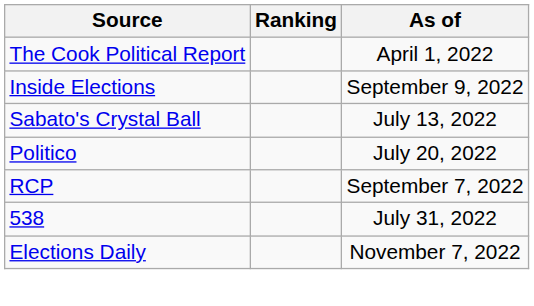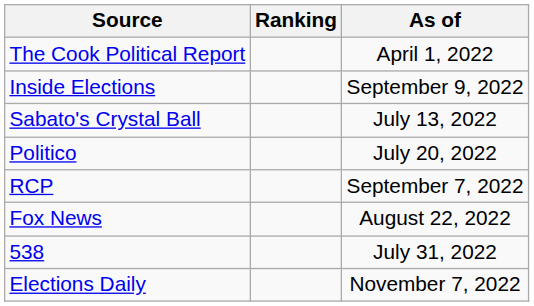 <table class="wikitable" style="text-align:center">
 <tr>
 <th>Source</th>
 <th>Ranking</th>
 <th>As of</th>
 </tr>
 <tr>
 <td align=Left><a href='#'>The Cook Political Report</a></td>
 <td></td>
 <td>April 1, 2022</td>
 </tr>
 <tr>
 <td align=left><a href='#'>Inside Elections</a></td>
 <td></td>
 <td>September 9, 2022</td>
 </tr>
 <tr>
 <td align=left><a href='#'>Sabato's Crystal Ball</a></td>
 <td></td>
 <td>July 13, 2022</td>
 </tr>
 <tr>
 <td align=left><a href='#'>Politico</a></td>
 <td></td>
 <td>July 20, 2022</td>
 </tr>
 <tr>
 <td align=left><a href='#'>RCP</a></td>
 <td></td>
 <td>September 7, 2022</td>
 </tr>
 <tr>
+<td align=left><a href='#'>Fox News</a></td>
+<td></td>
+<td>August 22, 2022</td>
+</tr>
+<tr>
 <td style="text-align:left;"><a href='#'>538</a></td>
 <td></td>
 <td>July 31, 2022</td>
 </tr>
 <tr>
 <td align="left"><a href='#'>Elections Daily</a></td>
 <td></td>
 <td>November 7, 2022</td>
 </tr>
 </table>
